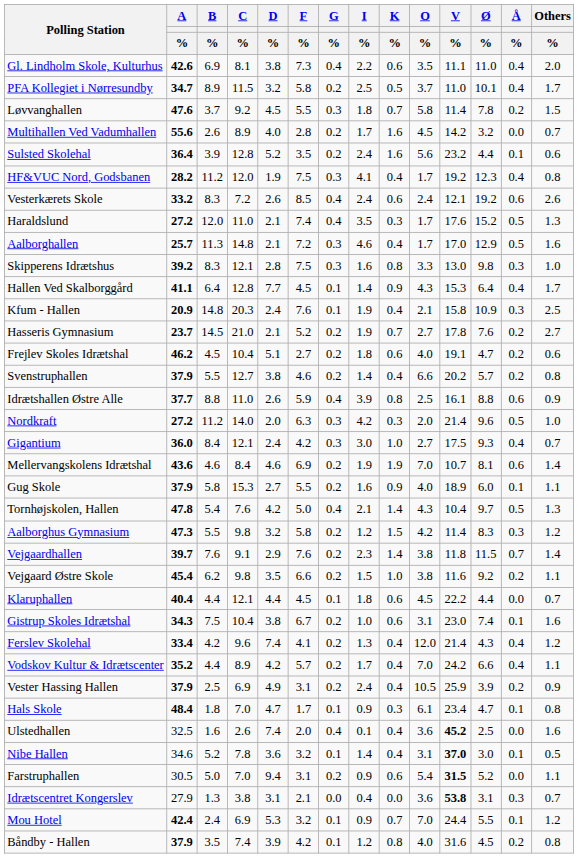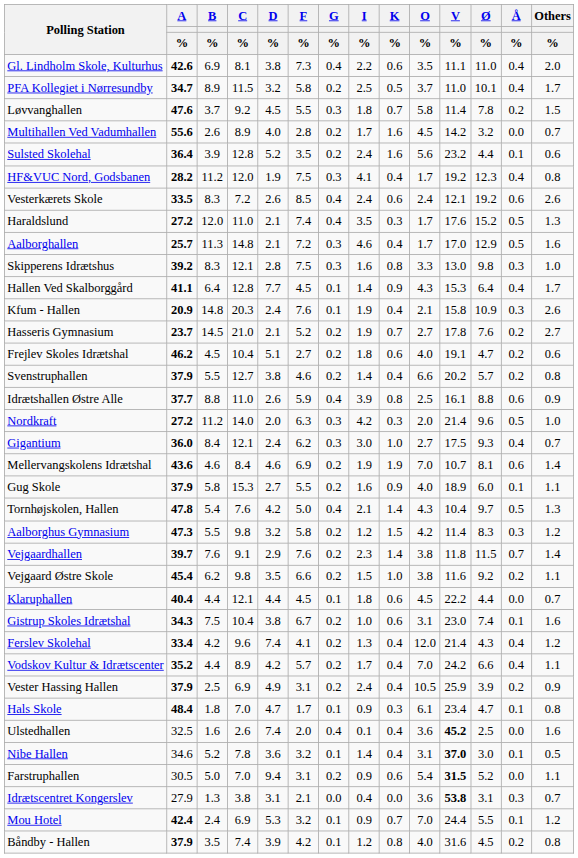 <table class="wikitable sortable" style="text-align:right; font-size:95%; line-height:20px;">
 <tr>
 <th rowspan="3">Polling Station</th>
 <th width=30px class=unsortable><a href='#'>A</a></th>
 <th width=30px class=unsortable><a href='#'>B</a></th>
 <th width=30px class=unsortable><a href='#'>C</a></th>
 <th width=30px class=unsortable><a href='#'>D</a></th>
 <th width=30px class=unsortable><a href='#'>F</a></th>
 <th width=30px class=unsortable><a href='#'>G</a></th>
 <th width=30px class=unsortable><a href='#'>I</a></th>
 <th width=30px class=unsortable><a href='#'>K</a></th>
 <th width=30px class=unsortable><a href='#'>O</a></th>
 <th width=30px class=unsortable><a href='#'>V</a></th>
 <th width=30px class=unsortable><a href='#'>Ø</a></th>
 <th width=30px class=unsortable><a href='#'>Å</a></th>
 <th width=30px class=unsortable>Others</th>
 </tr>
 <tr>
 <th style=background:></th>
 <th style=background:></th>
 <th style=background:></th>
 <th style=background:></th>
 <th style=background:></th>
 <th style=background:></th>
 <th style=background:></th>
 <th style=background:></th>
 <th style=background:></th>
 <th style=background:></th>
 <th style=background:></th>
 <th style=background:></th>
 <th style=background:></th>
 </tr>
 <tr>
 <th align=center data-sort-type=number>%</th>
 <th align=center data-sort-type=number>%</th>
 <th align=center data-sort-type=number>%</th>
 <th align=center data-sort-type=number>%</th>
 <th align=center data-sort-type=number>%</th>
 <th align=center data-sort-type=number>%</th>
 <th align=center data-sort-type=number>%</th>
 <th align=center data-sort-type=number>%</th>
 <th align=center data-sort-type=number>%</th>
 <th align=center data-sort-type=number>%</th>
 <th align=center data-sort-type=number>%</th>
 <th align=center data-sort-type=number>%</th>
 <th align=center data-sort-type=number>%</th>
 </tr>
 <tr>
 <td align=left><a href='#'>Gl. Lindholm Skole, Kulturhus</a></td>
 <td align=center ><strong>42.6</strong></td>
 <td align=center>6.9</td>
 <td align=center>8.1</td>
 <td align=center>3.8</td>
 <td align=center>7.3</td>
 <td align=center>0.4</td>
 <td align=center>2.2</td>
 <td align=center>0.6</td>
 <td align=center>3.5</td>
 <td align=center>11.1</td>
 <td align=center>11.0</td>
 <td align=center>0.4</td>
 <td align=center>2.0</td>
 </tr>
 <tr>
 <td align=left><a href='#'>PFA Kollegiet i Nørresundby</a></td>
 <td align=center ><strong>34.7</strong></td>
 <td align=center>8.9</td>
 <td align=center>11.5</td>
 <td align=center>3.2</td>
 <td align=center>5.8</td>
 <td align=center>0.2</td>
 <td align=center>2.5</td>
 <td align=center>0.5</td>
 <td align=center>3.7</td>
 <td align=center>11.0</td>
 <td align=center>10.1</td>
 <td align=center>0.4</td>
 <td align=center>1.7</td>
 </tr>
 <tr>
 <td align=left>Løvvanghallen</td>
 <td align=center ><strong>47.6</strong></td>
 <td align=center>3.7</td>
 <td align=center>9.2</td>
 <td align=center>4.5</td>
 <td align=center>5.5</td>
 <td align=center>0.3</td>
 <td align=center>1.8</td>
 <td align=center>0.7</td>
 <td align=center>5.8</td>
 <td align=center>11.4</td>
 <td align=center>7.8</td>
 <td align=center>0.2</td>
 <td align=center>1.5</td>
 </tr>
 <tr>
 <td align=left><a href='#'>Multihallen Ved Vadumhallen</a></td>
 <td align=center ><strong>55.6</strong></td>
 <td align=center>2.6</td>
 <td align=center>8.9</td>
 <td align=center>4.0</td>
 <td align=center>2.8</td>
 <td align=center>0.2</td>
 <td align=center>1.7</td>
 <td align=center>1.6</td>
 <td align=center>4.5</td>
 <td align=center>14.2</td>
 <td align=center>3.2</td>
 <td align=center>0.0</td>
 <td align=center>0.7</td>
 </tr>
 <tr>
 <td align=left><a href='#'>Sulsted Skolehal</a></td>
 <td align=center ><strong>36.4</strong></td>
 <td align=center>3.9</td>
 <td align=center>12.8</td>
 <td align=center>5.2</td>
 <td align=center>3.5</td>
 <td align=center>0.2</td>
 <td align=center>2.4</td>
 <td align=center>1.6</td>
 <td align=center>5.6</td>
 <td align=center>23.2</td>
 <td align=center>4.4</td>
 <td align=center>0.1</td>
 <td align=center>0.6</td>
 </tr>
 <tr>
 <td align=left><a href='#'>HF&VUC Nord, Godsbanen</a></td>
 <td align=center ><strong>28.2</strong></td>
 <td align=center>11.2</td>
 <td align=center>12.0</td>
 <td align=center>1.9</td>
 <td align=center>7.5</td>
 <td align=center>0.3</td>
 <td align=center>4.1</td>
 <td align=center>0.4</td>
 <td align=center>1.7</td>
 <td align=center>19.2</td>
 <td align=center>12.3</td>
 <td align=center>0.4</td>
 <td align=center>0.8</td>
 </tr>
 <tr>
 <td align=left>Vesterkærets Skole</td>
-<td align=center ><strong>33.2</strong></td>
+<td align=center ><strong>33.5</strong></td>
 <td align=center>8.3</td>
 <td align=center>7.2</td>
 <td align=center>2.6</td>
 <td align=center>8.5</td>
 <td align=center>0.4</td>
 <td align=center>2.4</td>
 <td align=center>0.6</td>
 <td align=center>2.4</td>
 <td align=center>12.1</td>
 <td align=center>19.2</td>
 <td align=center>0.6</td>
 <td align=center>2.6</td>
 </tr>
 <tr>
 <td align=left>Haraldslund</td>
 <td align=center ><strong>27.2</strong></td>
 <td align=center>12.0</td>
 <td align=center>11.0</td>
 <td align=center>2.1</td>
 <td align=center>7.4</td>
 <td align=center>0.4</td>
 <td align=center>3.5</td>
 <td align=center>0.3</td>
 <td align=center>1.7</td>
 <td align=center>17.6</td>
 <td align=center>15.2</td>
 <td align=center>0.5</td>
 <td align=center>1.3</td>
 </tr>
 <tr>
 <td align=left><a href='#'>Aalborghallen</a></td>
 <td align=center ><strong>25.7</strong></td>
 <td align=center>11.3</td>
 <td align=center>14.8</td>
 <td align=center>2.1</td>
 <td align=center>7.2</td>
 <td align=center>0.3</td>
 <td align=center>4.6</td>
 <td align=center>0.4</td>
 <td align=center>1.7</td>
 <td align=center>17.0</td>
 <td align=center>12.9</td>
 <td align=center>0.5</td>
 <td align=center>1.6</td>
 </tr>
 <tr>
 <td align=left>Skipperens Idrætshus</td>
 <td align=center ><strong>39.2</strong></td>
 <td align=center>8.3</td>
 <td align=center>12.1</td>
 <td align=center>2.8</td>
 <td align=center>7.5</td>
 <td align=center>0.3</td>
 <td align=center>1.6</td>
 <td align=center>0.8</td>
 <td align=center>3.3</td>
 <td align=center>13.0</td>
 <td align=center>9.8</td>
 <td align=center>0.3</td>
 <td align=center>1.0</td>
 </tr>
 <tr>
 <td align=left>Hallen Ved Skalborggård</td>
 <td align=center ><strong>41.1</strong></td>
 <td align=center>6.4</td>
 <td align=center>12.8</td>
 <td align=center>7.7</td>
 <td align=center>4.5</td>
 <td align=center>0.1</td>
 <td align=center>1.4</td>
 <td align=center>0.9</td>
 <td align=center>4.3</td>
 <td align=center>15.3</td>
 <td align=center>6.4</td>
 <td align=center>0.4</td>
 <td align=center>1.7</td>
 </tr>
 <tr>
 <td align=left>Kfum - Hallen</td>
 <td align=center ><strong>20.9</strong></td>
 <td align=center>14.8</td>
 <td align=center>20.3</td>
 <td align=center>2.4</td>
 <td align=center>7.6</td>
 <td align=center>0.1</td>
 <td align=center>1.9</td>
 <td align=center>0.4</td>
 <td align=center>2.1</td>
 <td align=center>15.8</td>
 <td align=center>10.9</td>
 <td align=center>0.3</td>
-<td align=center>2.5</td>
+<td align=center>2.6</td>
 </tr>
 <tr>
 <td align=left>Hasseris Gymnasium</td>
 <td align=center ><strong>23.7</strong></td>
 <td align=center>14.5</td>
 <td align=center>21.0</td>
 <td align=center>2.1</td>
 <td align=center>5.2</td>
 <td align=center>0.2</td>
 <td align=center>1.9</td>
 <td align=center>0.7</td>
 <td align=center>2.7</td>
 <td align=center>17.8</td>
 <td align=center>7.6</td>
 <td align=center>0.2</td>
 <td align=center>2.7</td>
 </tr>
 <tr>
 <td align=left>Frejlev Skoles Idrætshal</td>
 <td align=center ><strong>46.2</strong></td>
 <td align=center>4.5</td>
 <td align=center>10.4</td>
 <td align=center>5.1</td>
 <td align=center>2.7</td>
 <td align=center>0.2</td>
 <td align=center>1.8</td>
 <td align=center>0.6</td>
 <td align=center>4.0</td>
 <td align=center>19.1</td>
 <td align=center>4.7</td>
 <td align=center>0.2</td>
 <td align=center>0.6</td>
 </tr>
 <tr>
 <td align=left>Svenstruphallen</td>
 <td align=center ><strong>37.9</strong></td>
 <td align=center>5.5</td>
 <td align=center>12.7</td>
 <td align=center>3.8</td>
 <td align=center>4.6</td>
 <td align=center>0.2</td>
 <td align=center>1.4</td>
 <td align=center>0.4</td>
 <td align=center>6.6</td>
 <td align=center>20.2</td>
 <td align=center>5.7</td>
 <td align=center>0.2</td>
 <td align=center>0.8</td>
 </tr>
 <tr>
 <td align=left>Idrætshallen Østre Alle</td>
 <td align=center ><strong>37.7</strong></td>
 <td align=center>8.8</td>
 <td align=center>11.0</td>
 <td align=center>2.6</td>
 <td align=center>5.9</td>
 <td align=center>0.4</td>
 <td align=center>3.9</td>
 <td align=center>0.8</td>
 <td align=center>2.5</td>
 <td align=center>16.1</td>
 <td align=center>8.8</td>
 <td align=center>0.6</td>
 <td align=center>0.9</td>
 </tr>
 <tr>
 <td align=left><a href='#'>Nordkraft</a></td>
 <td align=center ><strong>27.2</strong></td>
 <td align=center>11.2</td>
 <td align=center>14.0</td>
 <td align=center>2.0</td>
 <td align=center>6.3</td>
 <td align=center>0.3</td>
 <td align=center>4.2</td>
 <td align=center>0.3</td>
 <td align=center>2.0</td>
 <td align=center>21.4</td>
 <td align=center>9.6</td>
 <td align=center>0.5</td>
 <td align=center>1.0</td>
 </tr>
 <tr>
 <td align=left><a href='#'>Gigantium</a></td>
 <td align=center ><strong>36.0</strong></td>
 <td align=center>8.4</td>
 <td align=center>12.1</td>
 <td align=center>2.4</td>
-<td align=center>4.2</td>
+<td align=center>6.2</td>
 <td align=center>0.3</td>
 <td align=center>3.0</td>
 <td align=center>1.0</td>
 <td align=center>2.7</td>
 <td align=center>17.5</td>
 <td align=center>9.3</td>
 <td align=center>0.4</td>
 <td align=center>0.7</td>
 </tr>
 <tr>
 <td align=left>Mellervangskolens Idrætshal</td>
 <td align=center ><strong>43.6</strong></td>
 <td align=center>4.6</td>
 <td align=center>8.4</td>
 <td align=center>4.6</td>
 <td align=center>6.9</td>
 <td align=center>0.2</td>
 <td align=center>1.9</td>
 <td align=center>1.9</td>
 <td align=center>7.0</td>
 <td align=center>10.7</td>
 <td align=center>8.1</td>
 <td align=center>0.6</td>
 <td align=center>1.4</td>
 </tr>
 <tr>
 <td align=left>Gug Skole</td>
 <td align=center ><strong>37.9</strong></td>
 <td align=center>5.8</td>
 <td align=center>15.3</td>
 <td align=center>2.7</td>
 <td align=center>5.5</td>
 <td align=center>0.2</td>
 <td align=center>1.6</td>
 <td align=center>0.9</td>
 <td align=center>4.0</td>
 <td align=center>18.9</td>
 <td align=center>6.0</td>
 <td align=center>0.1</td>
 <td align=center>1.1</td>
 </tr>
 <tr>
 <td align=left>Tornhøjskolen, Hallen</td>
 <td align=center ><strong>47.8</strong></td>
 <td align=center>5.4</td>
 <td align=center>7.6</td>
 <td align=center>4.2</td>
 <td align=center>5.0</td>
 <td align=center>0.4</td>
 <td align=center>2.1</td>
 <td align=center>1.4</td>
 <td align=center>4.3</td>
 <td align=center>10.4</td>
 <td align=center>9.7</td>
 <td align=center>0.5</td>
 <td align=center>1.3</td>
 </tr>
 <tr>
 <td align=left><a href='#'>Aalborghus Gymnasium</a></td>
 <td align=center ><strong>47.3</strong></td>
 <td align=center>5.5</td>
 <td align=center>9.8</td>
 <td align=center>3.2</td>
 <td align=center>5.8</td>
 <td align=center>0.2</td>
 <td align=center>1.2</td>
 <td align=center>1.5</td>
 <td align=center>4.2</td>
 <td align=center>11.4</td>
 <td align=center>8.3</td>
 <td align=center>0.3</td>
 <td align=center>1.2</td>
 </tr>
 <tr>
 <td align=left><a href='#'>Vejgaardhallen</a></td>
 <td align=center ><strong>39.7</strong></td>
 <td align=center>7.6</td>
 <td align=center>9.1</td>
 <td align=center>2.9</td>
 <td align=center>7.6</td>
 <td align=center>0.2</td>
 <td align=center>2.3</td>
 <td align=center>1.4</td>
 <td align=center>3.8</td>
 <td align=center>11.8</td>
 <td align=center>11.5</td>
 <td align=center>0.7</td>
 <td align=center>1.4</td>
 </tr>
 <tr>
 <td align=left>Vejgaard Østre Skole</td>
 <td align=center ><strong>45.4</strong></td>
 <td align=center>6.2</td>
 <td align=center>9.8</td>
 <td align=center>3.5</td>
 <td align=center>6.6</td>
 <td align=center>0.2</td>
 <td align=center>1.5</td>
 <td align=center>1.0</td>
 <td align=center>3.8</td>
 <td align=center>11.6</td>
 <td align=center>9.2</td>
 <td align=center>0.2</td>
 <td align=center>1.1</td>
 </tr>
 <tr>
 <td align=left><a href='#'>Klaruphallen</a></td>
 <td align=center ><strong>40.4</strong></td>
 <td align=center>4.4</td>
 <td align=center>12.1</td>
 <td align=center>4.4</td>
 <td align=center>4.5</td>
 <td align=center>0.1</td>
 <td align=center>1.8</td>
 <td align=center>0.6</td>
 <td align=center>4.5</td>
 <td align=center>22.2</td>
 <td align=center>4.4</td>
 <td align=center>0.0</td>
 <td align=center>0.7</td>
 </tr>
 <tr>
 <td align=left><a href='#'>Gistrup Skoles Idrætshal</a></td>
 <td align=center ><strong>34.3</strong></td>
 <td align=center>7.5</td>
 <td align=center>10.4</td>
 <td align=center>3.8</td>
 <td align=center>6.7</td>
 <td align=center>0.2</td>
 <td align=center>1.0</td>
 <td align=center>0.6</td>
 <td align=center>3.1</td>
 <td align=center>23.0</td>
 <td align=center>7.4</td>
 <td align=center>0.1</td>
 <td align=center>1.6</td>
 </tr>
 <tr>
 <td align=left><a href='#'>Ferslev Skolehal</a></td>
 <td align=center ><strong>33.4</strong></td>
 <td align=center>4.2</td>
 <td align=center>9.6</td>
 <td align=center>7.4</td>
 <td align=center>4.1</td>
 <td align=center>0.2</td>
 <td align=center>1.3</td>
 <td align=center>0.4</td>
 <td align=center>12.0</td>
 <td align=center>21.4</td>
 <td align=center>4.3</td>
 <td align=center>0.4</td>
 <td align=center>1.2</td>
 </tr>
 <tr>
 <td align=left><a href='#'>Vodskov Kultur & Idrætscenter</a></td>
 <td align=center ><strong>35.2</strong></td>
 <td align=center>4.4</td>
 <td align=center>8.9</td>
 <td align=center>4.2</td>
 <td align=center>5.7</td>
 <td align=center>0.2</td>
 <td align=center>1.7</td>
 <td align=center>0.4</td>
 <td align=center>7.0</td>
 <td align=center>24.2</td>
 <td align=center>6.6</td>
 <td align=center>0.4</td>
 <td align=center>1.1</td>
 </tr>
 <tr>
 <td align=left>Vester Hassing Hallen</td>
 <td align=center ><strong>37.9</strong></td>
 <td align=center>2.5</td>
 <td align=center>6.9</td>
 <td align=center>4.9</td>
 <td align=center>3.1</td>
 <td align=center>0.2</td>
 <td align=center>2.4</td>
 <td align=center>0.4</td>
 <td align=center>10.5</td>
 <td align=center>25.9</td>
 <td align=center>3.9</td>
 <td align=center>0.2</td>
 <td align=center>0.9</td>
 </tr>
 <tr>
 <td align=left><a href='#'>Hals Skole</a></td>
 <td align=center ><strong>48.4</strong></td>
 <td align=center>1.8</td>
 <td align=center>7.0</td>
 <td align=center>4.7</td>
 <td align=center>1.7</td>
 <td align=center>0.1</td>
 <td align=center>0.9</td>
 <td align=center>0.3</td>
 <td align=center>6.1</td>
 <td align=center>23.4</td>
 <td align=center>4.7</td>
 <td align=center>0.1</td>
 <td align=center>0.8</td>
 </tr>
 <tr>
 <td align=left>Ulstedhallen</td>
 <td align=center>32.5</td>
 <td align=center>1.6</td>
 <td align=center>2.6</td>
 <td align=center>7.4</td>
 <td align=center>2.0</td>
 <td align=center>0.4</td>
 <td align=center>0.1</td>
 <td align=center>0.4</td>
 <td align=center>3.6</td>
 <td align=center ><strong>45.2</strong></td>
 <td align=center>2.5</td>
 <td align=center>0.0</td>
 <td align=center>1.6</td>
 </tr>
 <tr>
 <td align=left><a href='#'>Nibe Hallen</a></td>
 <td align=center>34.6</td>
 <td align=center>5.2</td>
 <td align=center>7.8</td>
 <td align=center>3.6</td>
 <td align=center>3.2</td>
 <td align=center>0.1</td>
 <td align=center>1.4</td>
 <td align=center>0.4</td>
 <td align=center>3.1</td>
 <td align=center ><strong>37.0</strong></td>
 <td align=center>3.0</td>
 <td align=center>0.1</td>
 <td align=center>0.5</td>
 </tr>
 <tr>
 <td align=left>Farstruphallen</td>
 <td align=center>30.5</td>
 <td align=center>5.0</td>
 <td align=center>7.0</td>
 <td align=center>9.4</td>
 <td align=center>3.1</td>
 <td align=center>0.2</td>
 <td align=center>0.9</td>
 <td align=center>0.6</td>
 <td align=center>5.4</td>
 <td align=center ><strong>31.5</strong></td>
 <td align=center>5.2</td>
 <td align=center>0.0</td>
 <td align=center>1.1</td>
 </tr>
 <tr>
 <td align=left><a href='#'>Idrætscentret Kongerslev</a></td>
 <td align=center>27.9</td>
 <td align=center>1.3</td>
 <td align=center>3.8</td>
 <td align=center>3.1</td>
 <td align=center>2.1</td>
 <td align=center>0.0</td>
 <td align=center>0.4</td>
 <td align=center>0.0</td>
 <td align=center>3.6</td>
 <td align=center ><strong>53.8</strong></td>
 <td align=center>3.1</td>
 <td align=center>0.3</td>
 <td align=center>0.7</td>
 </tr>
 <tr>
 <td align=left><a href='#'>Mou Hotel</a></td>
 <td align=center ><strong>42.4</strong></td>
 <td align=center>2.4</td>
 <td align=center>6.9</td>
 <td align=center>5.3</td>
 <td align=center>3.2</td>
 <td align=center>0.1</td>
 <td align=center>0.9</td>
 <td align=center>0.7</td>
 <td align=center>7.0</td>
 <td align=center>24.4</td>
 <td align=center>5.5</td>
 <td align=center>0.1</td>
 <td align=center>1.2</td>
 </tr>
 <tr>
 <td align=left>Båndby - Hallen</td>
 <td align=center ><strong>37.9</strong></td>
 <td align=center>3.5</td>
 <td align=center>7.4</td>
 <td align=center>3.9</td>
 <td align=center>4.2</td>
 <td align=center>0.1</td>
 <td align=center>1.2</td>
 <td align=center>0.8</td>
 <td align=center>4.0</td>
 <td align=center>31.6</td>
 <td align=center>4.5</td>
 <td align=center>0.2</td>
 <td align=center>0.8</td>
 </tr>
 </table>
